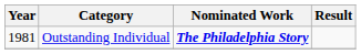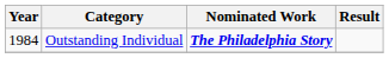 <table class="wikitable">
 <tr>
 <th>Year</th>
 <th>Category</th>
 <th>Nominated Work</th>
 <th>Result</th>
 </tr>
 <tr>
-<td>1981</td>
+<td>1984</td>
 <td><a href='#'>Outstanding Individual</a></td>
 <td><strong><em><a href='#'>The Philadelphia Story</a></em></strong></td>
 <td></td>
 </tr>
 <tr>
 </tr>
 </table>
